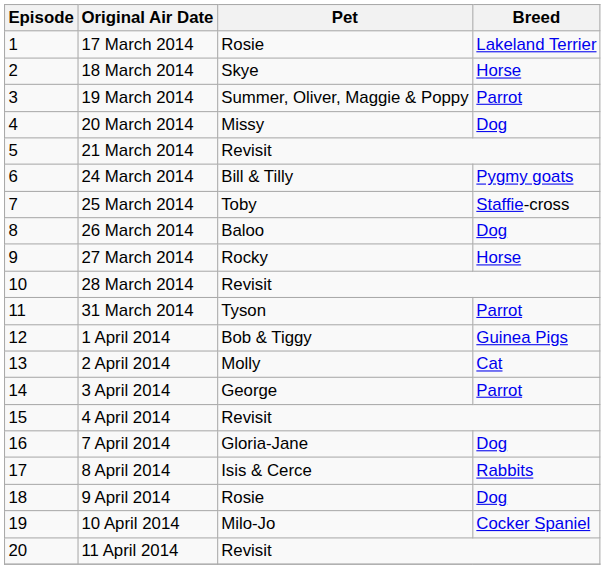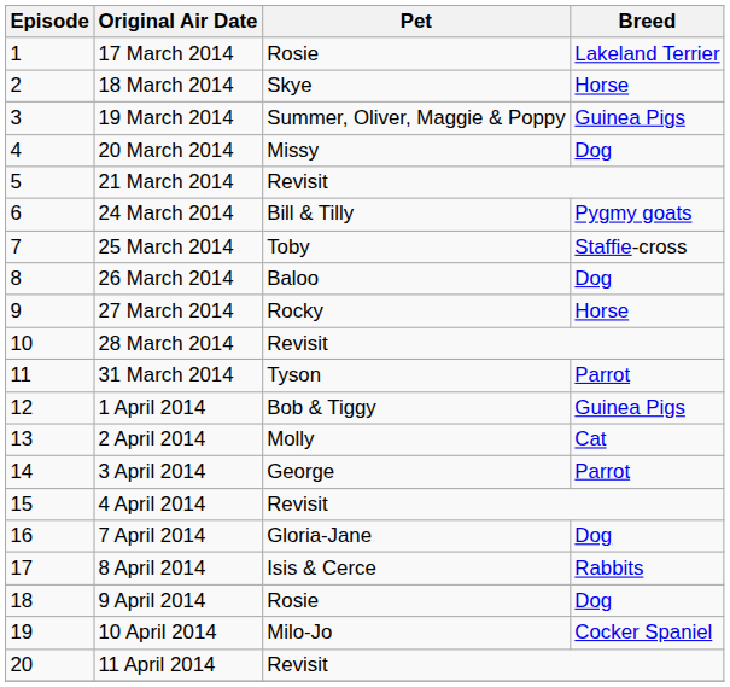 <table class="wikitable">
 <tr>
 <th>Episode</th>
 <th>Original Air Date</th>
 <th>Pet</th>
 <th>Breed</th>
 </tr>
 <tr>
 <td>1</td>
 <td>17 March 2014</td>
 <td>Rosie</td>
 <td><a href='#'>Lakeland Terrier</a></td>
 </tr>
 <tr>
 <td>2</td>
 <td>18 March 2014</td>
 <td>Skye</td>
 <td><a href='#'>Horse</a></td>
 </tr>
 <tr>
 <td>3</td>
 <td>19 March 2014</td>
 <td>Summer, Oliver, Maggie & Poppy</td>
-<td><a href='#'>Parrot</a></td>
+<td><a href='#'>Guinea Pigs</a></td>
 </tr>
 <tr>
 <td>4</td>
 <td>20 March 2014</td>
 <td>Missy</td>
 <td><a href='#'>Dog</a></td>
 </tr>
 <tr>
 <td>5</td>
 <td>21 March 2014</td>
 <td colspan=2>Revisit</td>
 </tr>
 <tr>
 <td>6</td>
 <td>24 March 2014</td>
 <td>Bill & Tilly</td>
 <td><a href='#'>Pygmy goats</a></td>
 </tr>
 <tr>
 <td>7</td>
 <td>25 March 2014</td>
 <td>Toby</td>
 <td><a href='#'>Staffie</a>-cross</td>
 </tr>
 <tr>
 <td>8</td>
 <td>26 March 2014</td>
 <td>Baloo</td>
 <td><a href='#'>Dog</a></td>
 </tr>
 <tr>
 <td>9</td>
 <td>27 March 2014</td>
 <td>Rocky</td>
 <td><a href='#'>Horse</a></td>
 </tr>
 <tr>
 <td>10</td>
 <td>28 March 2014</td>
 <td colspan=2>Revisit</td>
 </tr>
 <tr>
 <td>11</td>
 <td>31 March 2014</td>
 <td>Tyson</td>
 <td><a href='#'>Parrot</a></td>
 </tr>
 <tr>
 <td>12</td>
 <td>1 April 2014</td>
 <td>Bob & Tiggy</td>
 <td><a href='#'>Guinea Pigs</a></td>
 </tr>
 <tr>
 <td>13</td>
 <td>2 April 2014</td>
 <td>Molly</td>
 <td><a href='#'>Cat</a></td>
 </tr>
 <tr>
 <td>14</td>
 <td>3 April 2014</td>
 <td>George</td>
 <td><a href='#'>Parrot</a></td>
 </tr>
 <tr>
 <td>15</td>
 <td>4 April 2014</td>
 <td colspan=2>Revisit</td>
 </tr>
 <tr>
 <td>16</td>
 <td>7 April 2014</td>
 <td>Gloria-Jane</td>
 <td><a href='#'>Dog</a></td>
 </tr>
 <tr>
 <td>17</td>
 <td>8 April 2014</td>
 <td>Isis & Cerce</td>
 <td><a href='#'>Rabbits</a></td>
 </tr>
 <tr>
 <td>18</td>
 <td>9 April 2014</td>
 <td>Rosie</td>
 <td><a href='#'>Dog</a></td>
 </tr>
 <tr>
 <td>19</td>
 <td>10 April 2014</td>
 <td>Milo-Jo</td>
 <td><a href='#'>Cocker Spaniel</a></td>
 </tr>
 <tr>
 <td>20</td>
 <td>11 April 2014</td>
 <td colspan=2>Revisit</td>
 </tr>
 <tr>
 </tr>
 </table>
